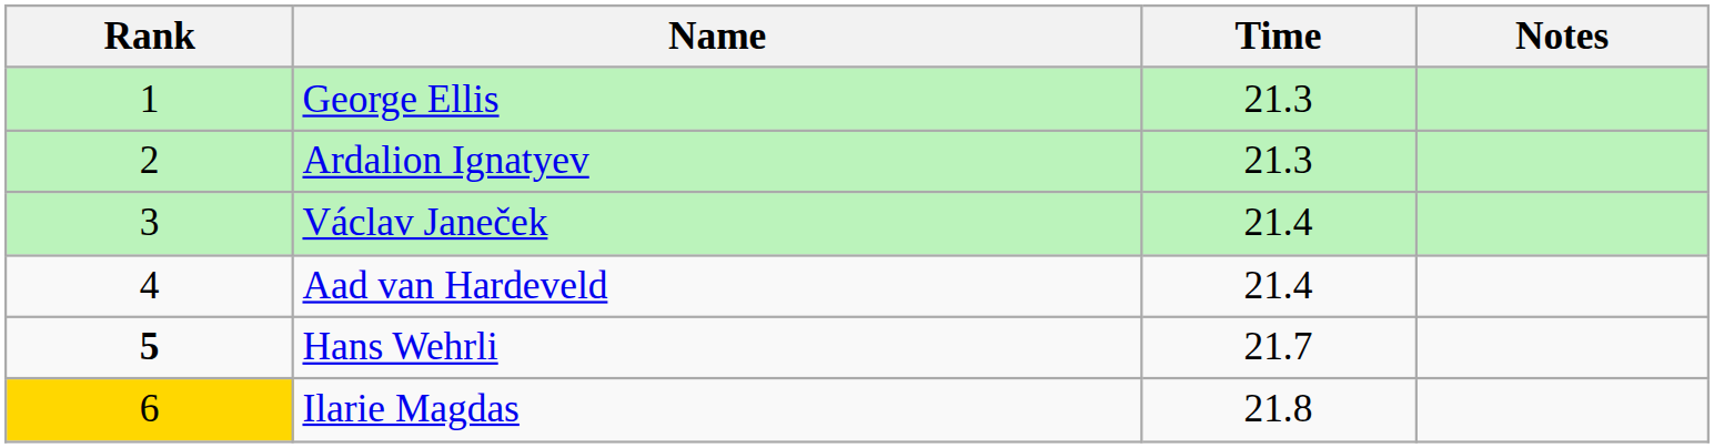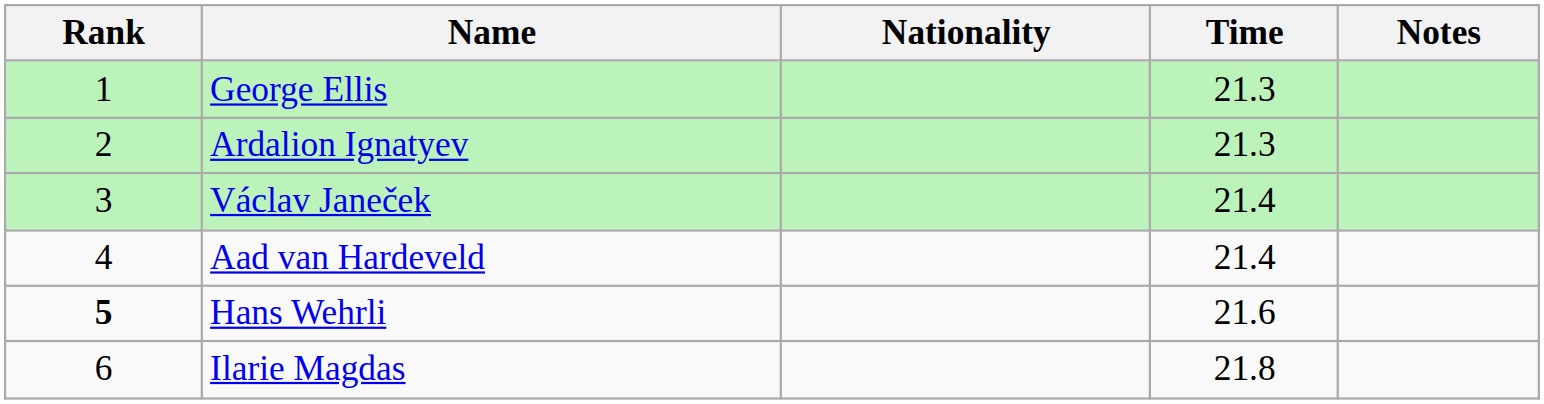 <table class="wikitable sortable" style="text-align:center;width: 55%">
 <tr>
 <th>Rank</th>
 <th>Name</th>
+<th>Nationality</th>
 <th>Time</th>
 <th>Notes</th>
 </tr>
 <tr bgcolor=bbf3bb>
 <td>1</td>
 <td align=left><a href='#'>George Ellis</a></td>
+<td align=left></td>
 <td>21.3</td>
 <td></td>
 </tr>
 <tr bgcolor=bbf3bb>
 <td>2</td>
 <td align=left><a href='#'>Ardalion Ignatyev</a></td>
+<td align=left></td>
 <td>21.3</td>
 <td></td>
 </tr>
 <tr bgcolor=bbf3bb>
 <td>3</td>
 <td align=left><a href='#'>Václav Janeček</a></td>
+<td align=left></td>
 <td>21.4</td>
 <td></td>
 </tr>
 <tr>
 <td>4</td>
 <td align=left><a href='#'>Aad van Hardeveld</a></td>
+<td align=left></td>
 <td>21.4</td>
 <td></td>
 </tr>
 <tr>
 <td><strong>5</strong></td>
 <td align=left><a href='#'>Hans Wehrli</a></td>
-<td>21.7</td>
+<td align=left></td>
+<td>21.6</td>
 <td></td>
 </tr>
 <tr>
-<td style="background: gold;">6</td>
+<td>6</td>
 <td align=left><a href='#'>Ilarie Magdas</a></td>
+<td align=left></td>
 <td>21.8</td>
 <td></td>
 </tr>
 </table>
